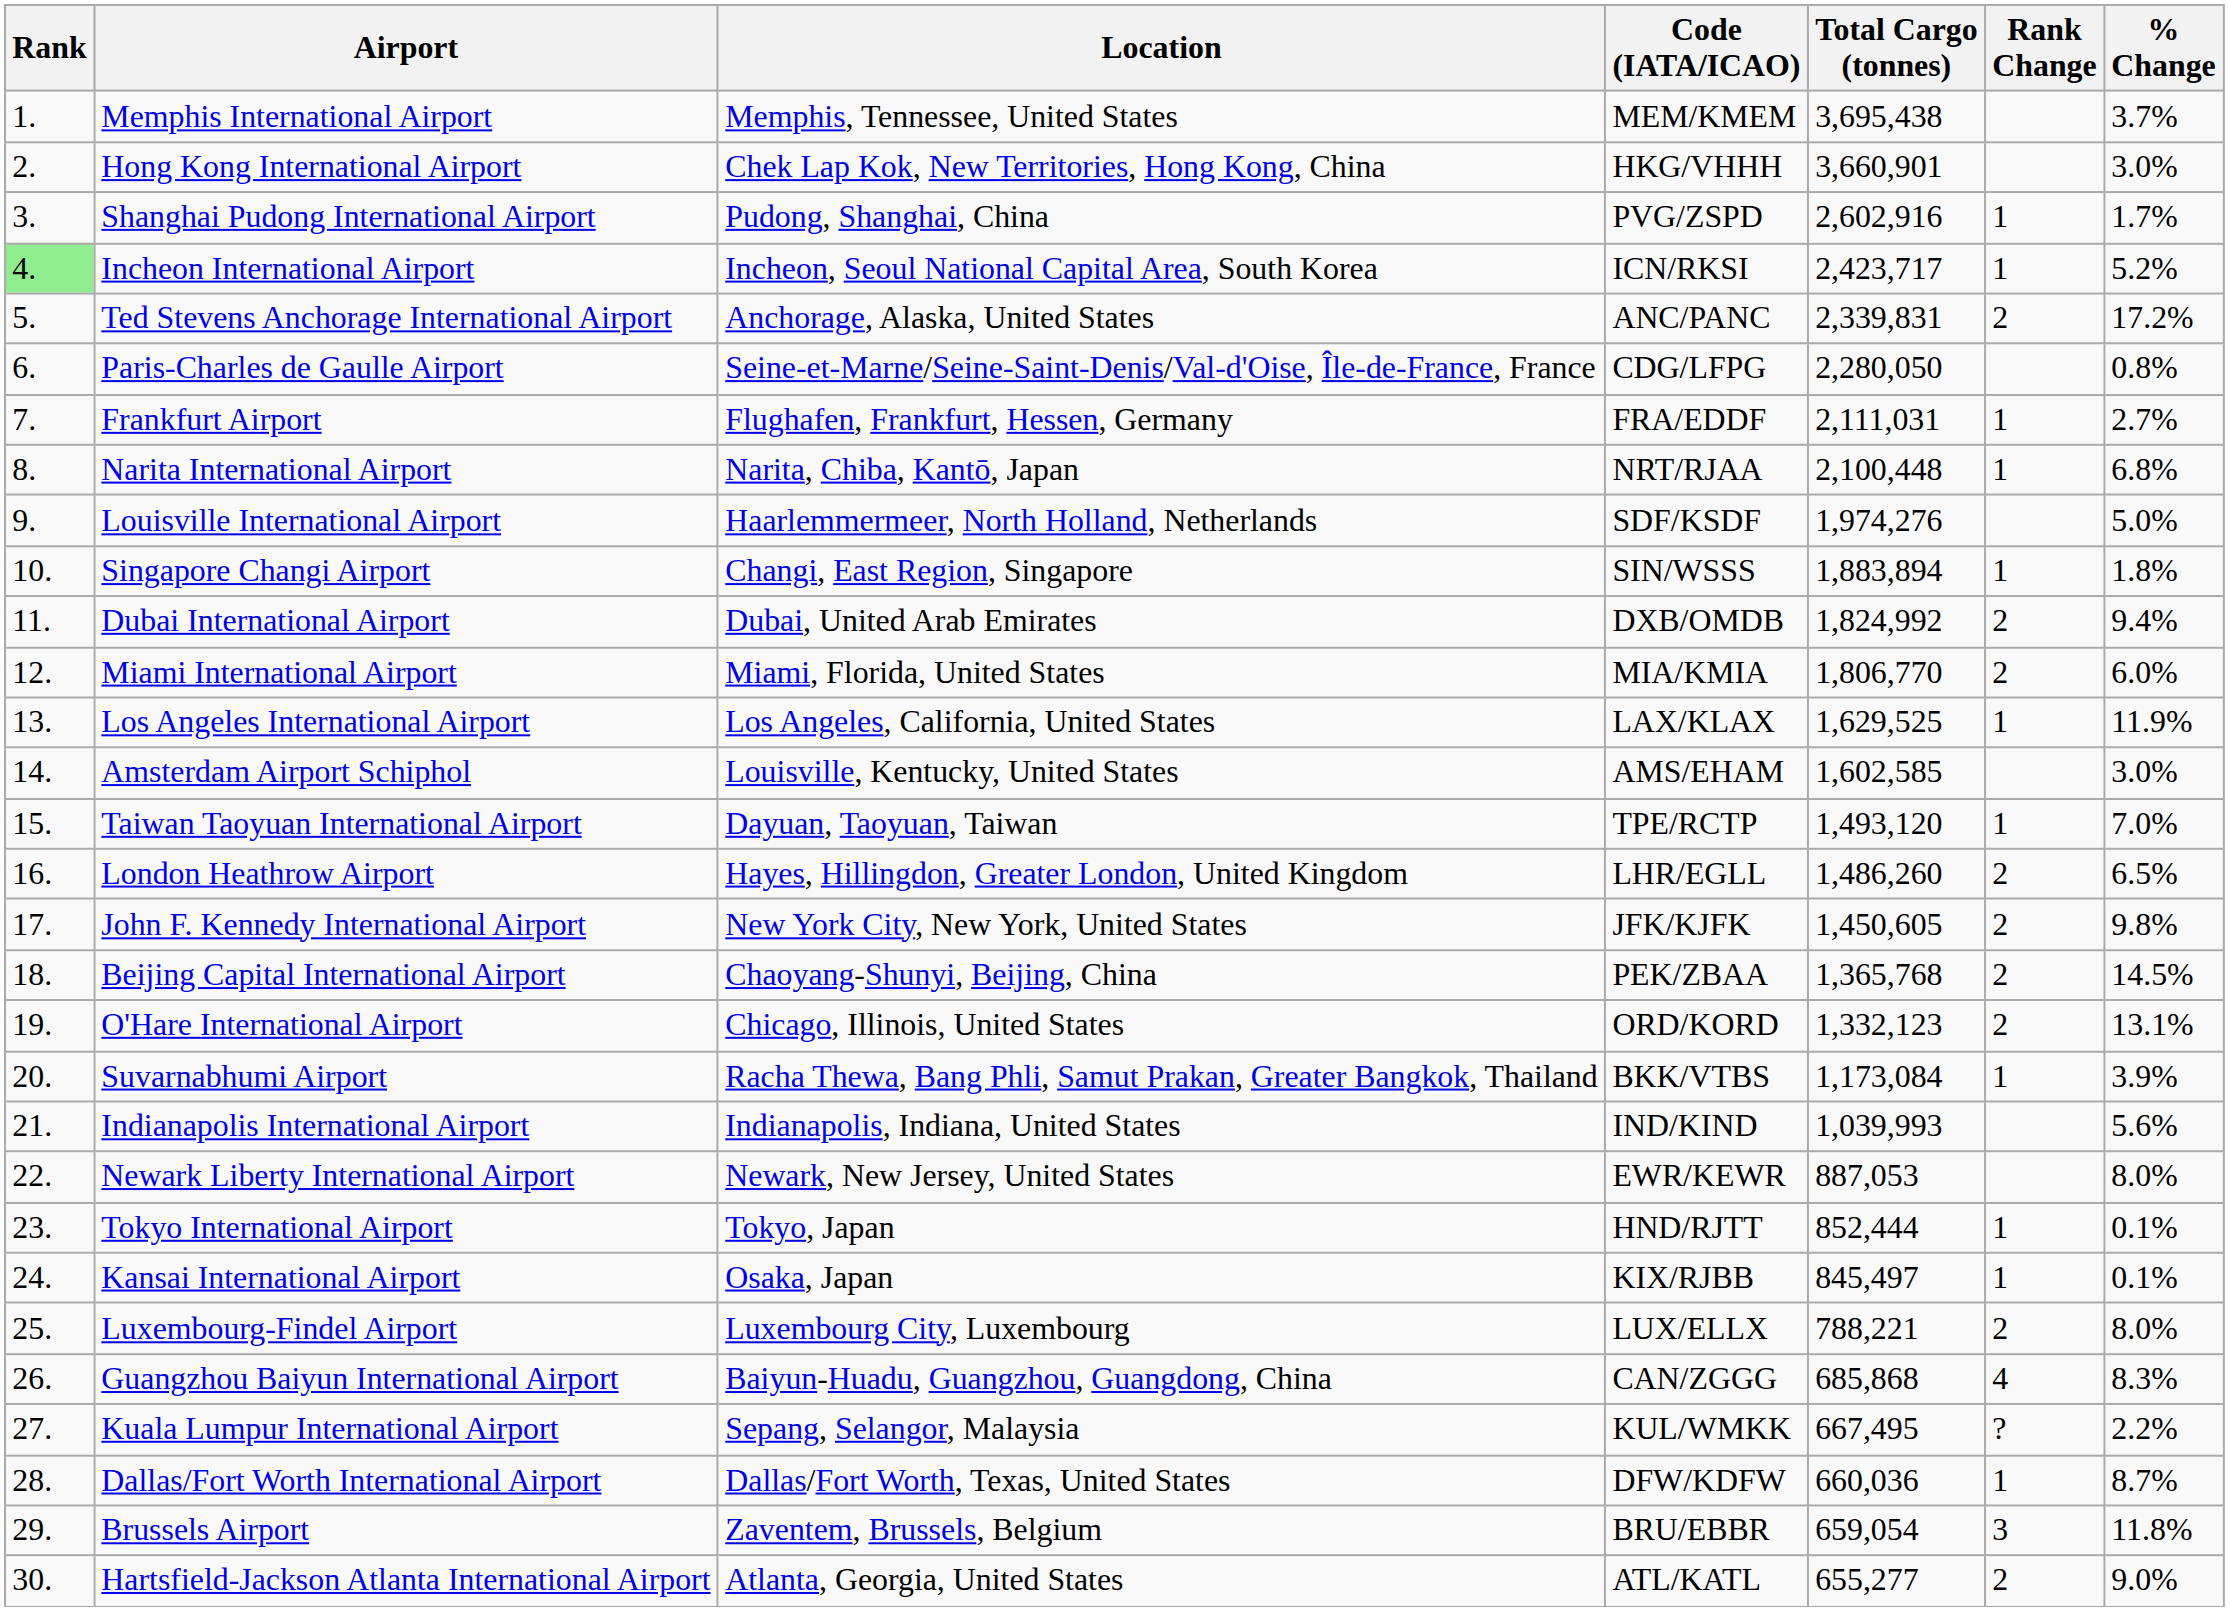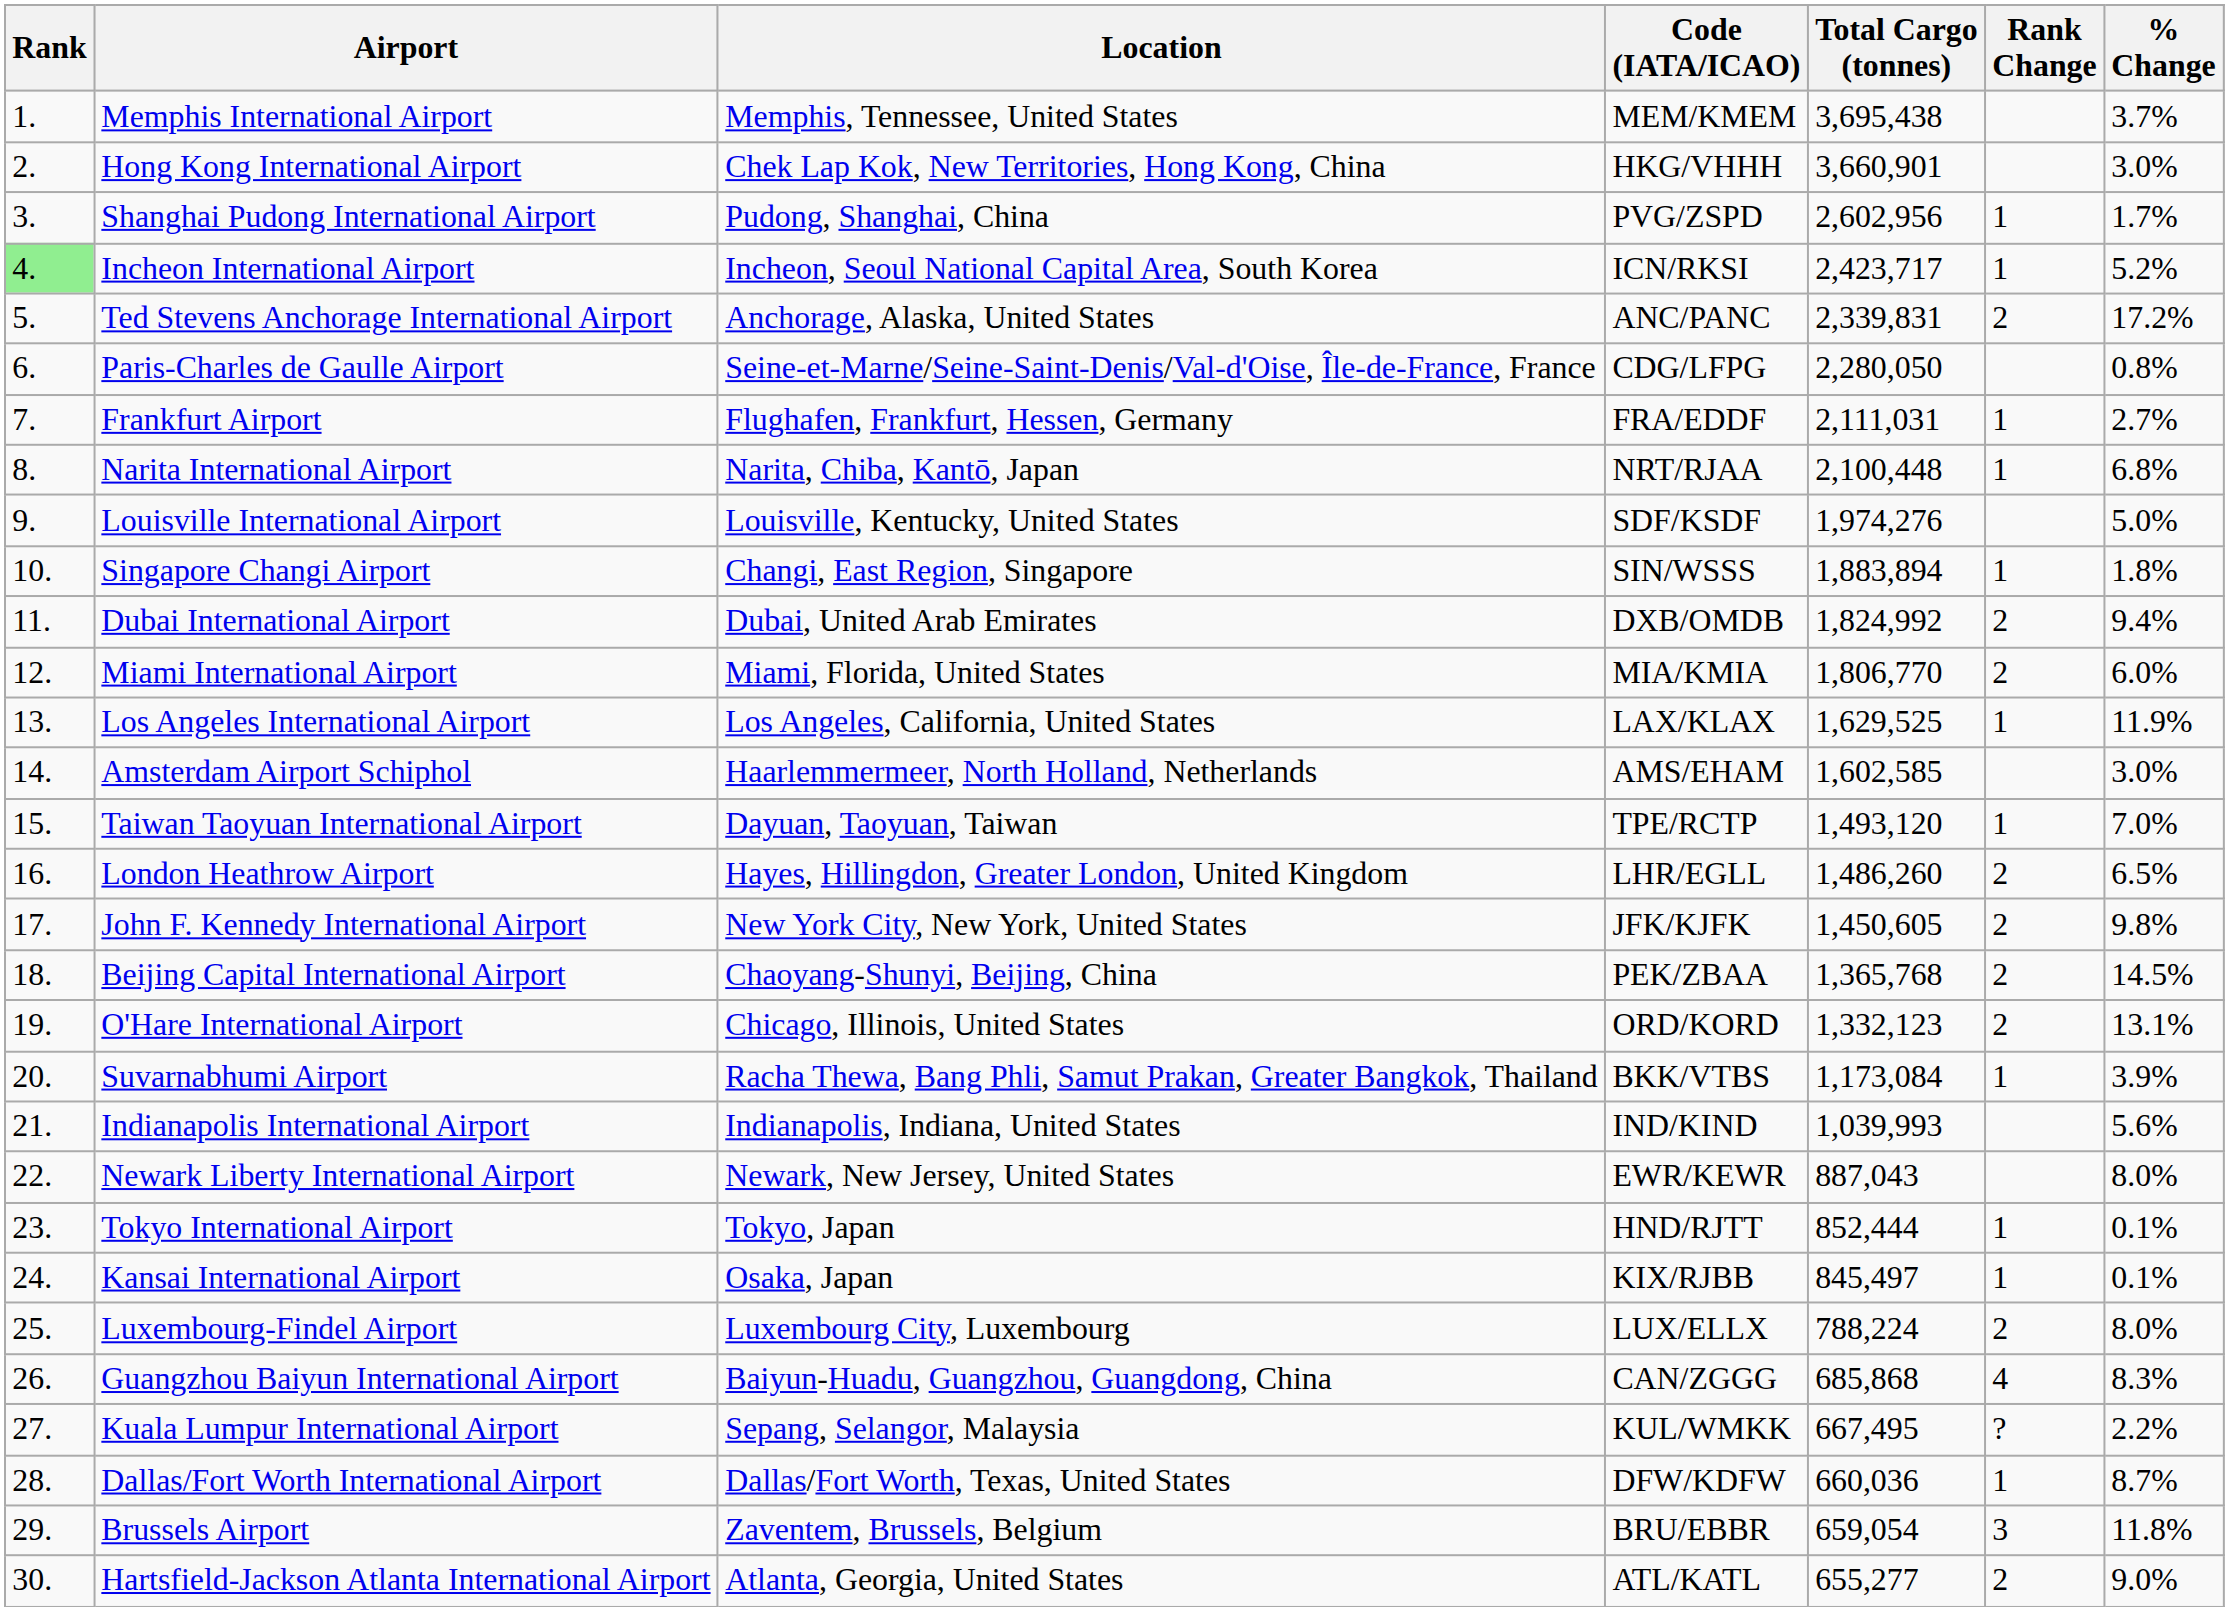 <table class="wikitable sortable">
 <tr style="background:lightgrey;">
 <th>Rank</th>
 <th>Airport</th>
 <th>Location</th>
 <th>Code<br>(IATA/ICAO)</th>
 <th>Total Cargo<br>(tonnes)</th>
 <th>Rank<br>Change</th>
 <th>%<br>Change</th>
 </tr>
 <tr>
 <td>1.</td>
 <td><a href='#'>Memphis International Airport</a></td>
 <td><a href='#'>Memphis</a>, Tennessee, United States</td>
 <td>MEM/KMEM</td>
 <td>3,695,438</td>
 <td></td>
 <td>3.7%</td>
 </tr>
 <tr>
 <td>2.</td>
 <td><a href='#'>Hong Kong International Airport</a></td>
 <td><a href='#'>Chek Lap Kok</a>, <a href='#'>New Territories</a>, <a href='#'>Hong Kong</a>, China</td>
 <td>HKG/VHHH</td>
 <td>3,660,901</td>
 <td></td>
 <td>3.0%</td>
 </tr>
 <tr>
 <td>3.</td>
 <td><a href='#'>Shanghai Pudong International Airport</a></td>
 <td><a href='#'>Pudong</a>, <a href='#'>Shanghai</a>, China</td>
 <td>PVG/ZSPD</td>
-<td>2,602,916</td>
+<td>2,602,956</td>
 <td>1</td>
 <td>1.7%</td>
 </tr>
 <tr>
 <td style="background: lightgreen;">4.</td>
 <td><a href='#'>Incheon International Airport</a></td>
 <td><a href='#'>Incheon</a>, <a href='#'>Seoul National Capital Area</a>, South Korea</td>
 <td>ICN/RKSI</td>
 <td>2,423,717</td>
 <td>1</td>
 <td>5.2%</td>
 </tr>
 <tr>
 <td>5.</td>
 <td><a href='#'>Ted Stevens Anchorage International Airport</a></td>
 <td><a href='#'>Anchorage</a>, Alaska, United States</td>
 <td>ANC/PANC</td>
 <td>2,339,831</td>
 <td>2</td>
 <td>17.2%</td>
 </tr>
 <tr>
 <td>6.</td>
 <td><a href='#'>Paris-Charles de Gaulle Airport</a></td>
 <td><a href='#'>Seine-et-Marne</a>/<a href='#'>Seine-Saint-Denis</a>/<a href='#'>Val-d'Oise</a>, <a href='#'>Île-de-France</a>, France</td>
 <td>CDG/LFPG</td>
 <td>2,280,050</td>
 <td></td>
 <td>0.8%</td>
 </tr>
 <tr>
 <td>7.</td>
 <td><a href='#'>Frankfurt Airport</a></td>
 <td><a href='#'>Flughafen</a>, <a href='#'>Frankfurt</a>, <a href='#'>Hessen</a>, Germany</td>
 <td>FRA/EDDF</td>
 <td>2,111,031</td>
 <td>1</td>
 <td>2.7%</td>
 </tr>
 <tr>
 <td>8.</td>
 <td><a href='#'>Narita International Airport</a></td>
 <td><a href='#'>Narita</a>, <a href='#'>Chiba</a>, <a href='#'>Kantō</a>, Japan</td>
 <td>NRT/RJAA</td>
 <td>2,100,448</td>
 <td>1</td>
 <td>6.8%</td>
 </tr>
 <tr>
 <td>9.</td>
 <td><a href='#'>Louisville International Airport</a></td>
-<td><a href='#'>Haarlemmermeer</a>, <a href='#'>North Holland</a>, Netherlands</td>
+<td><a href='#'>Louisville</a>, Kentucky, United States</td>
 <td>SDF/KSDF</td>
 <td>1,974,276</td>
 <td></td>
 <td>5.0%</td>
 </tr>
 <tr>
 <td>10.</td>
 <td><a href='#'>Singapore Changi Airport</a></td>
 <td><a href='#'>Changi</a>, <a href='#'>East Region</a>, Singapore</td>
 <td>SIN/WSSS</td>
 <td>1,883,894</td>
 <td>1</td>
 <td>1.8%</td>
 </tr>
 <tr>
 <td>11.</td>
 <td><a href='#'>Dubai International Airport</a></td>
 <td><a href='#'>Dubai</a>, United Arab Emirates</td>
 <td>DXB/OMDB</td>
 <td>1,824,992</td>
 <td>2</td>
 <td>9.4%</td>
 </tr>
 <tr>
 <td>12.</td>
 <td><a href='#'>Miami International Airport</a></td>
 <td><a href='#'>Miami</a>, Florida, United States</td>
 <td>MIA/KMIA</td>
 <td>1,806,770</td>
 <td>2</td>
 <td>6.0%</td>
 </tr>
 <tr>
 <td>13.</td>
 <td><a href='#'>Los Angeles International Airport</a></td>
 <td><a href='#'>Los Angeles</a>, California, United States</td>
 <td>LAX/KLAX</td>
 <td>1,629,525</td>
 <td>1</td>
 <td>11.9%</td>
 </tr>
 <tr>
 <td>14.</td>
 <td><a href='#'>Amsterdam Airport Schiphol</a></td>
-<td><a href='#'>Louisville</a>, Kentucky, United States</td>
+<td><a href='#'>Haarlemmermeer</a>, <a href='#'>North Holland</a>, Netherlands</td>
 <td>AMS/EHAM</td>
 <td>1,602,585</td>
 <td></td>
 <td>3.0%</td>
 </tr>
 <tr>
 <td>15.</td>
 <td><a href='#'>Taiwan Taoyuan International Airport</a></td>
 <td><a href='#'>Dayuan</a>, <a href='#'>Taoyuan</a>, Taiwan</td>
 <td>TPE/RCTP</td>
 <td>1,493,120</td>
 <td>1</td>
 <td>7.0%</td>
 </tr>
 <tr>
 <td>16.</td>
 <td><a href='#'>London Heathrow Airport</a></td>
 <td><a href='#'>Hayes</a>, <a href='#'>Hillingdon</a>, <a href='#'>Greater London</a>, United Kingdom</td>
 <td>LHR/EGLL</td>
 <td>1,486,260</td>
 <td>2</td>
 <td>6.5%</td>
 </tr>
 <tr>
 <td>17.</td>
 <td><a href='#'>John F. Kennedy International Airport</a></td>
 <td><a href='#'>New York City</a>, New York, United States</td>
 <td>JFK/KJFK</td>
 <td>1,450,605</td>
 <td>2</td>
 <td>9.8%</td>
 </tr>
 <tr>
 <td>18.</td>
 <td><a href='#'>Beijing Capital International Airport</a></td>
 <td><a href='#'>Chaoyang</a>-<a href='#'>Shunyi</a>, <a href='#'>Beijing</a>, China</td>
 <td>PEK/ZBAA</td>
 <td>1,365,768</td>
 <td>2</td>
 <td>14.5%</td>
 </tr>
 <tr>
 <td>19.</td>
 <td><a href='#'>O'Hare International Airport</a></td>
 <td><a href='#'>Chicago</a>, Illinois, United States</td>
 <td>ORD/KORD</td>
 <td>1,332,123</td>
 <td>2</td>
 <td>13.1%</td>
 </tr>
 <tr>
 <td>20.</td>
 <td><a href='#'>Suvarnabhumi Airport</a></td>
 <td><a href='#'>Racha Thewa</a>, <a href='#'>Bang Phli</a>, <a href='#'>Samut Prakan</a>, <a href='#'>Greater Bangkok</a>, Thailand</td>
 <td>BKK/VTBS</td>
 <td>1,173,084</td>
 <td>1</td>
 <td>3.9%</td>
 </tr>
 <tr>
 <td>21.</td>
 <td><a href='#'>Indianapolis International Airport</a></td>
 <td><a href='#'>Indianapolis</a>, Indiana, United States</td>
 <td>IND/KIND</td>
 <td>1,039,993</td>
 <td></td>
 <td>5.6%</td>
 </tr>
 <tr>
 <td>22.</td>
 <td><a href='#'>Newark Liberty International Airport</a></td>
 <td><a href='#'>Newark</a>, New Jersey, United States</td>
 <td>EWR/KEWR</td>
-<td>887,053</td>
+<td>887,043</td>
 <td></td>
 <td>8.0%</td>
 </tr>
 <tr>
 <td>23.</td>
 <td><a href='#'>Tokyo International Airport</a></td>
 <td><a href='#'>Tokyo</a>, Japan</td>
 <td>HND/RJTT</td>
 <td>852,444</td>
 <td>1</td>
 <td>0.1%</td>
 </tr>
 <tr>
 <td>24.</td>
 <td><a href='#'>Kansai International Airport</a></td>
 <td><a href='#'>Osaka</a>, Japan</td>
 <td>KIX/RJBB</td>
 <td>845,497</td>
 <td>1</td>
 <td>0.1%</td>
 </tr>
 <tr>
 <td>25.</td>
 <td><a href='#'>Luxembourg-Findel Airport</a></td>
 <td><a href='#'>Luxembourg City</a>, Luxembourg</td>
 <td>LUX/ELLX</td>
-<td>788,221</td>
+<td>788,224</td>
 <td>2</td>
 <td>8.0%</td>
 </tr>
 <tr>
 <td>26.</td>
 <td><a href='#'>Guangzhou Baiyun International Airport</a></td>
 <td><a href='#'>Baiyun</a>-<a href='#'>Huadu</a>, <a href='#'>Guangzhou</a>, <a href='#'>Guangdong</a>, China</td>
 <td>CAN/ZGGG</td>
 <td>685,868</td>
 <td>4</td>
 <td>8.3%</td>
 </tr>
 <tr>
 <td>27.</td>
 <td><a href='#'>Kuala Lumpur International Airport</a></td>
 <td><a href='#'>Sepang</a>, <a href='#'>Selangor</a>, Malaysia</td>
 <td>KUL/WMKK</td>
 <td>667,495</td>
 <td>?</td>
 <td>2.2%</td>
 </tr>
 <tr>
 <td>28.</td>
 <td><a href='#'>Dallas/Fort Worth International Airport</a></td>
 <td><a href='#'>Dallas</a>/<a href='#'>Fort Worth</a>, Texas, United States</td>
 <td>DFW/KDFW</td>
 <td>660,036</td>
 <td>1</td>
 <td>8.7%</td>
 </tr>
 <tr>
 <td>29.</td>
 <td><a href='#'>Brussels Airport</a></td>
 <td><a href='#'>Zaventem</a>, <a href='#'>Brussels</a>, Belgium</td>
 <td>BRU/EBBR</td>
 <td>659,054</td>
 <td>3</td>
 <td>11.8%</td>
 </tr>
 <tr>
 <td>30.</td>
 <td><a href='#'>Hartsfield-Jackson Atlanta International Airport</a></td>
 <td><a href='#'>Atlanta</a>, Georgia, United States</td>
 <td>ATL/KATL</td>
 <td>655,277</td>
 <td>2</td>
 <td>9.0%</td>
 </tr>
 </table>
